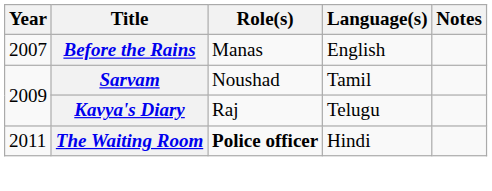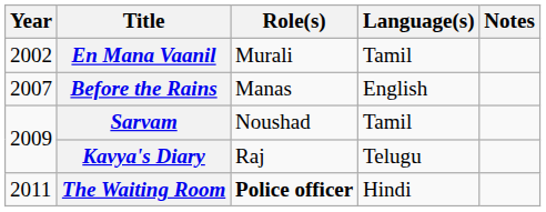 <table class="wikitable plainrowheaders sortable">
 <tr>
 <th scope="col">Year</th>
 <th scope="col">Title</th>
 <th scope="col">Role(s)</th>
 <th scope="col">Language(s)</th>
 <th scope="col" unsortable>Notes</th>
+</tr>
+<tr>
+<td>2002</td>
+<th scope="row"><em><a href='#'>En Mana Vaanil</a></em></th>
+<td>Murali</td>
+<td>Tamil</td>
+<td></td>
 </tr>
 <tr>
 <td>2007</td>
 <th scope="row"><em><a href='#'>Before the Rains</a></em></th>
 <td>Manas</td>
 <td>English</td>
 <td></td>
 </tr>
 <tr>
 <td rowspan="2">2009</td>
 <th scope="row"><em><a href='#'>Sarvam</a></em></th>
 <td>Noushad</td>
 <td>Tamil</td>
 <td></td>
 </tr>
 <tr>
 <th scope="row"><em><a href='#'>Kavya's Diary</a></em></th>
 <td>Raj</td>
 <td>Telugu</td>
 <td></td>
 </tr>
 <tr>
 <td>2011</td>
 <th scope="row"><em><a href='#'>The Waiting Room</a></em></th>
 <td><strong>Police officer</strong></td>
 <td>Hindi</td>
 <td></td>
 </tr>
 </table>
